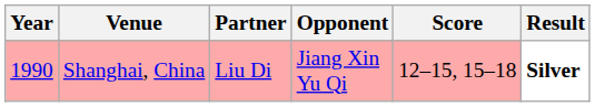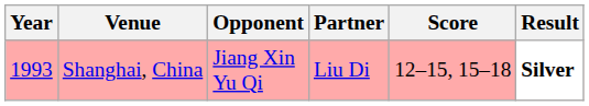 <table class="sortable wikitable" style="font-size: 90%;">
 <tr>
 <th>Year</th>
 <th>Venue</th>
+<th>Opponent</th>
 <th>Partner</th>
-<th>Opponent</th>
 <th>Score</th>
 <th>Result</th>
 </tr>
 <tr style="background:#FFAAAA">
-<td align="center"><a href='#'>1990</a></td>
+<td align="center"><a href='#'>1993</a></td>
 <td align="left"><a href='#'>Shanghai</a>, <a href='#'>China</a></td>
+<td align="left"> <a href='#'>Jiang Xin</a> <br>  <a href='#'>Yu Qi</a></td>
 <td align="left"> <a href='#'>Liu Di</a></td>
-<td align="left"> <a href='#'>Jiang Xin</a> <br>  <a href='#'>Yu Qi</a></td>
 <td align="left">12–15, 15–18</td>
 <td style="text-align:left; background:white"> <strong>Silver</strong></td>
 </tr>
 </table>
